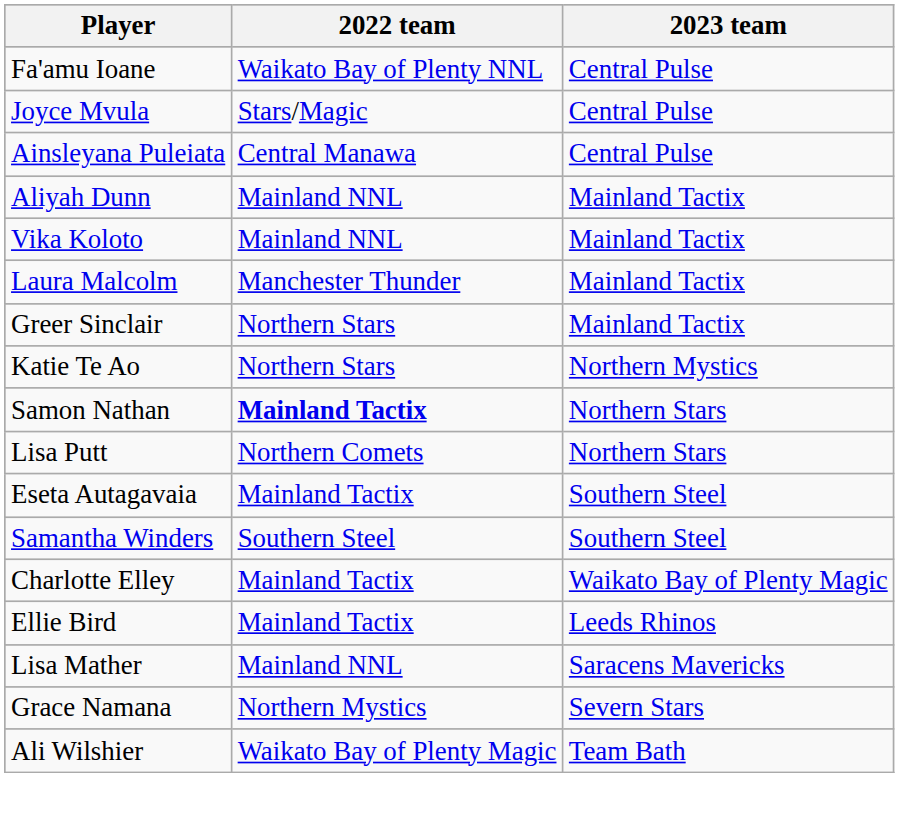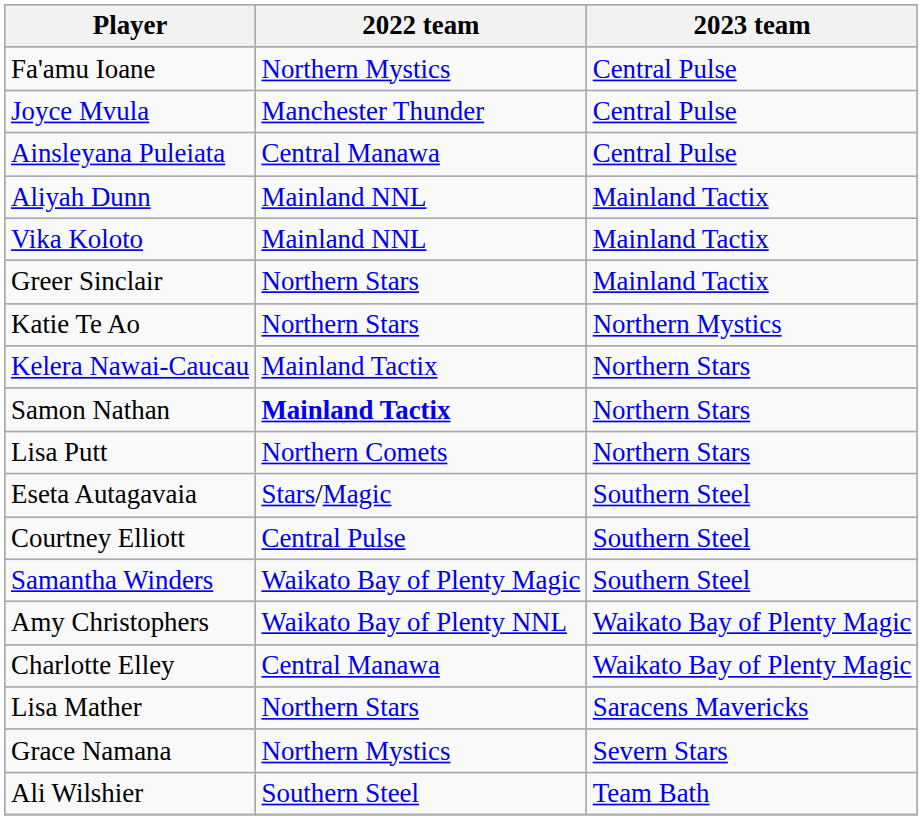 <table class="wikitable collapsible">
 <tr>
 <th>Player</th>
 <th>2022 team</th>
 <th>2023 team</th>
 </tr>
 <tr>
 <td>Fa'amu Ioane</td>
-<td><a href='#'>Waikato Bay of Plenty NNL</a></td>
+<td><a href='#'>Northern Mystics</a></td>
 <td><a href='#'>Central Pulse</a></td>
 </tr>
 <tr>
 <td><a href='#'>Joyce Mvula</a></td>
-<td><a href='#'>Stars</a>/<a href='#'>Magic</a></td>
+<td><a href='#'>Manchester Thunder</a></td>
 <td><a href='#'>Central Pulse</a></td>
 </tr>
 <tr>
 <td><a href='#'>Ainsleyana Puleiata</a></td>
 <td><a href='#'>Central Manawa</a></td>
 <td><a href='#'>Central Pulse</a></td>
 </tr>
 <tr>
 <td><a href='#'>Aliyah Dunn</a></td>
 <td><a href='#'>Mainland NNL</a></td>
 <td><a href='#'>Mainland Tactix</a></td>
 </tr>
 <tr>
 <td><a href='#'>Vika Koloto</a></td>
 <td><a href='#'>Mainland NNL</a></td>
 <td><a href='#'>Mainland Tactix</a></td>
 </tr>
 <tr>
-<td><a href='#'>Laura Malcolm</a></td>
-<td><a href='#'>Manchester Thunder</a></td>
-<td><a href='#'>Mainland Tactix</a></td>
-</tr>
-<tr>
 <td>Greer Sinclair</td>
 <td><a href='#'>Northern Stars</a></td>
 <td><a href='#'>Mainland Tactix</a></td>
 </tr>
 <tr>
 <td>Katie Te Ao</td>
 <td><a href='#'>Northern Stars</a></td>
 <td><a href='#'>Northern Mystics</a></td>
+</tr>
+<tr>
+<td><a href='#'>Kelera Nawai-Caucau</a></td>
+<td><a href='#'>Mainland Tactix</a></td>
+<td><a href='#'>Northern Stars</a></td>
 </tr>
 <tr>
 <td>Samon Nathan</td>
 <td><strong><a href='#'>Mainland Tactix</a></strong></td>
 <td><a href='#'>Northern Stars</a></td>
 </tr>
 <tr>
 <td>Lisa Putt</td>
 <td><a href='#'>Northern Comets</a></td>
 <td><a href='#'>Northern Stars</a></td>
 </tr>
 <tr>
 <td>Eseta Autagavaia</td>
-<td><a href='#'>Mainland Tactix</a></td>
+<td><a href='#'>Stars</a>/<a href='#'>Magic</a></td>
+<td><a href='#'>Southern Steel</a></td>
+</tr>
+<tr>
+<td>Courtney Elliott</td>
+<td><a href='#'>Central Pulse</a></td>
 <td><a href='#'>Southern Steel</a></td>
 </tr>
 <tr>
 <td><a href='#'>Samantha Winders</a></td>
-<td><a href='#'>Southern Steel</a></td>
+<td><a href='#'>Waikato Bay of Plenty Magic</a></td>
 <td><a href='#'>Southern Steel</a></td>
 </tr>
 <tr>
-<td>Charlotte Elley</td>
-<td><a href='#'>Mainland Tactix</a></td>
+<td>Amy Christophers</td>
+<td><a href='#'>Waikato Bay of Plenty NNL</a></td>
 <td><a href='#'>Waikato Bay of Plenty Magic</a></td>
 </tr>
 <tr>
-<td>Ellie Bird</td>
-<td><a href='#'>Mainland Tactix</a></td>
-<td><a href='#'>Leeds Rhinos</a></td>
+<td>Charlotte Elley</td>
+<td><a href='#'>Central Manawa</a></td>
+<td><a href='#'>Waikato Bay of Plenty Magic</a></td>
 </tr>
 <tr>
 <td>Lisa Mather</td>
-<td><a href='#'>Mainland NNL</a></td>
+<td><a href='#'>Northern Stars</a></td>
 <td><a href='#'>Saracens Mavericks</a></td>
 </tr>
 <tr>
 <td>Grace Namana</td>
 <td><a href='#'>Northern Mystics</a></td>
 <td><a href='#'>Severn Stars</a></td>
 </tr>
 <tr>
 <td>Ali Wilshier</td>
-<td><a href='#'>Waikato Bay of Plenty Magic</a></td>
+<td><a href='#'>Southern Steel</a></td>
 <td><a href='#'>Team Bath</a></td>
 </tr>
 <tr>
 </tr>
 </table>
